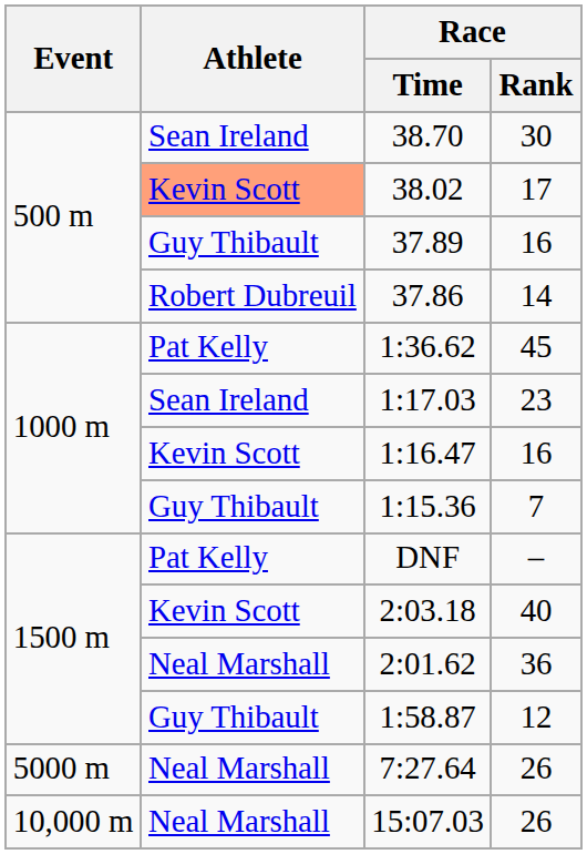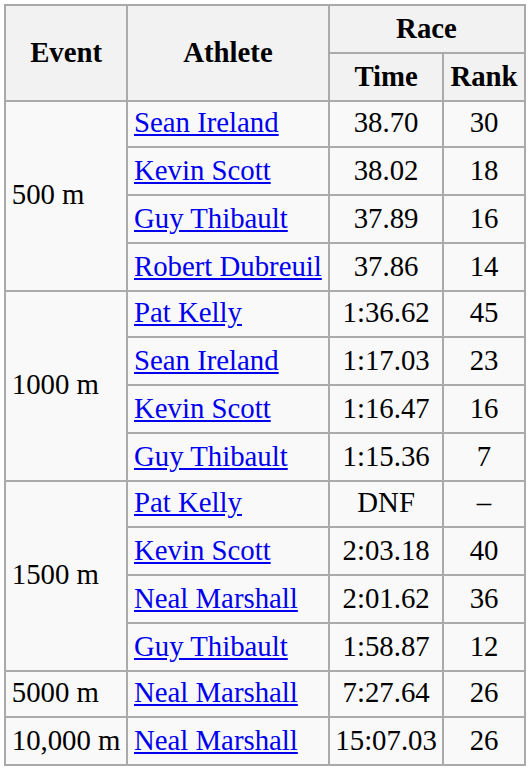 <table class="wikitable" border="1" style="font-size:90%">
 <tr>
 <th rowspan=2>Event</th>
 <th rowspan=2>Athlete</th>
 <th colspan=2>Race</th>
 </tr>
 <tr>
 <th>Time</th>
 <th>Rank</th>
 </tr>
 <tr>
 <td rowspan=4>500 m</td>
 <td><a href='#'>Sean Ireland</a></td>
 <td align=center>38.70</td>
 <td align=center>30</td>
 </tr>
 <tr>
-<td style="background: lightsalmon;"><a href='#'>Kevin Scott</a></td>
+<td><a href='#'>Kevin Scott</a></td>
 <td align=center>38.02</td>
-<td align=center>17</td>
+<td align=center>18</td>
 </tr>
 <tr>
 <td><a href='#'>Guy Thibault</a></td>
 <td align=center>37.89</td>
 <td align=center>16</td>
 </tr>
 <tr>
 <td><a href='#'>Robert Dubreuil</a></td>
 <td align=center>37.86</td>
 <td align=center>14</td>
 </tr>
 <tr>
 <td rowspan=4>1000 m</td>
 <td><a href='#'>Pat Kelly</a></td>
 <td align=center>1:36.62</td>
 <td align=center>45</td>
 </tr>
 <tr>
 <td><a href='#'>Sean Ireland</a></td>
 <td align=center>1:17.03</td>
 <td align=center>23</td>
 </tr>
 <tr>
 <td><a href='#'>Kevin Scott</a></td>
 <td align=center>1:16.47</td>
 <td align=center>16</td>
 </tr>
 <tr>
 <td><a href='#'>Guy Thibault</a></td>
 <td align=center>1:15.36</td>
 <td align=center>7</td>
 </tr>
 <tr>
 <td rowspan=4>1500 m</td>
 <td><a href='#'>Pat Kelly</a></td>
 <td align=center>DNF</td>
 <td align=center>–</td>
 </tr>
 <tr>
 <td><a href='#'>Kevin Scott</a></td>
 <td align=center>2:03.18</td>
 <td align=center>40</td>
 </tr>
 <tr>
 <td><a href='#'>Neal Marshall</a></td>
 <td align=center>2:01.62</td>
 <td align=center>36</td>
 </tr>
 <tr>
 <td><a href='#'>Guy Thibault</a></td>
 <td align=center>1:58.87</td>
 <td align=center>12</td>
 </tr>
 <tr>
 <td>5000 m</td>
 <td><a href='#'>Neal Marshall</a></td>
 <td align=center>7:27.64</td>
 <td align=center>26</td>
 </tr>
 <tr>
 <td>10,000 m</td>
 <td><a href='#'>Neal Marshall</a></td>
 <td align=center>15:07.03</td>
 <td align=center>26</td>
 </tr>
 </table>
